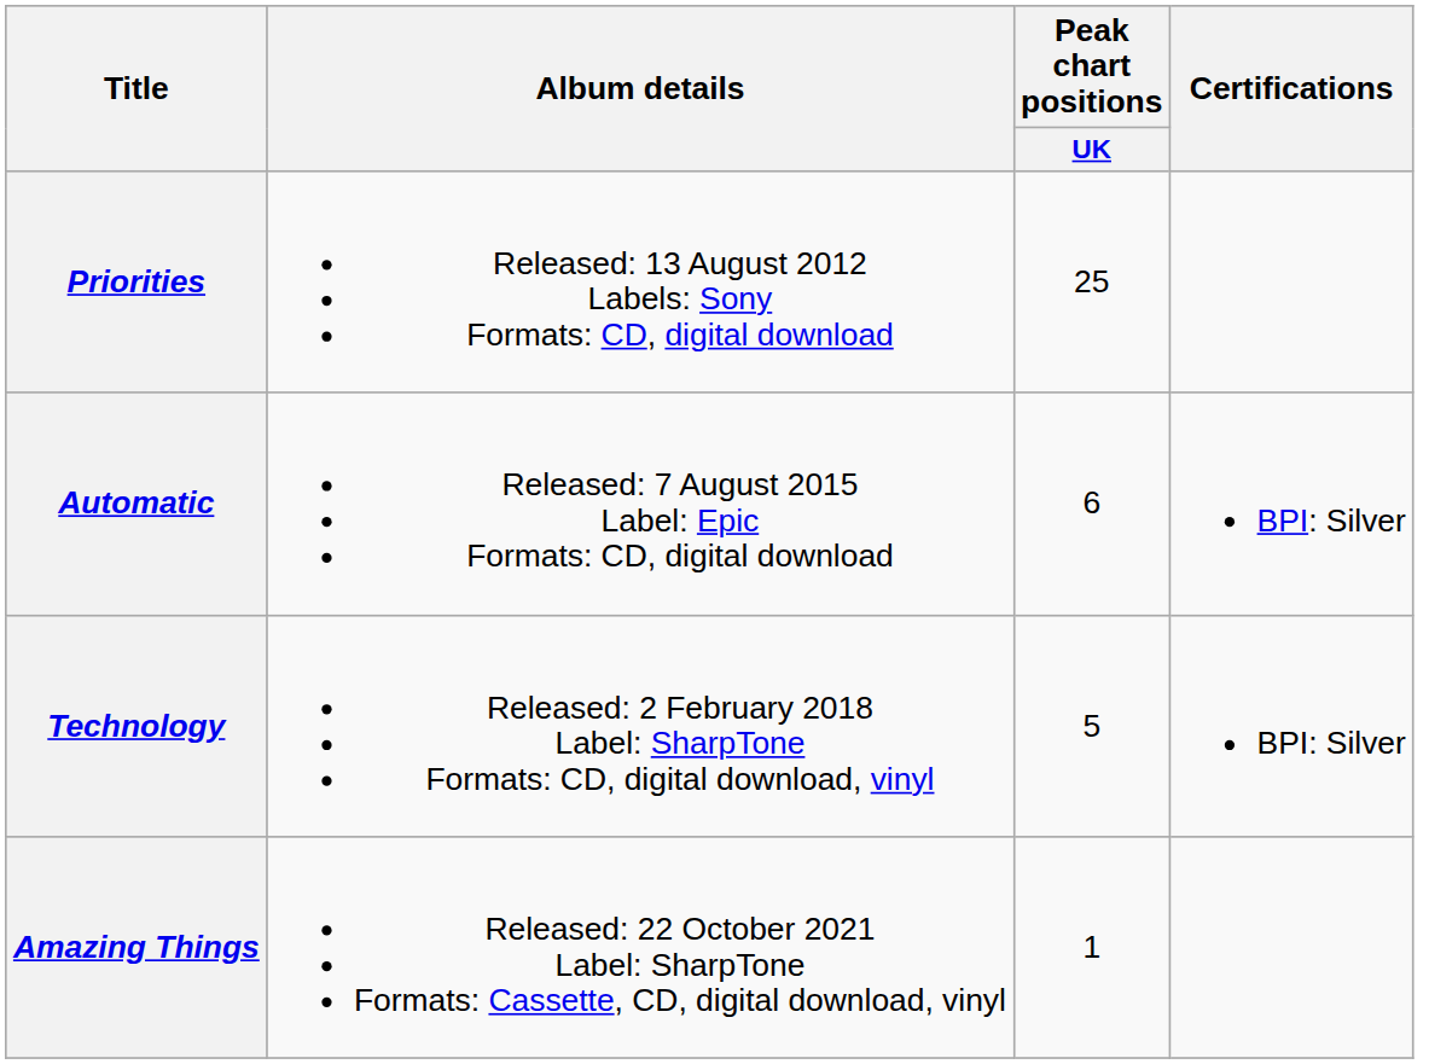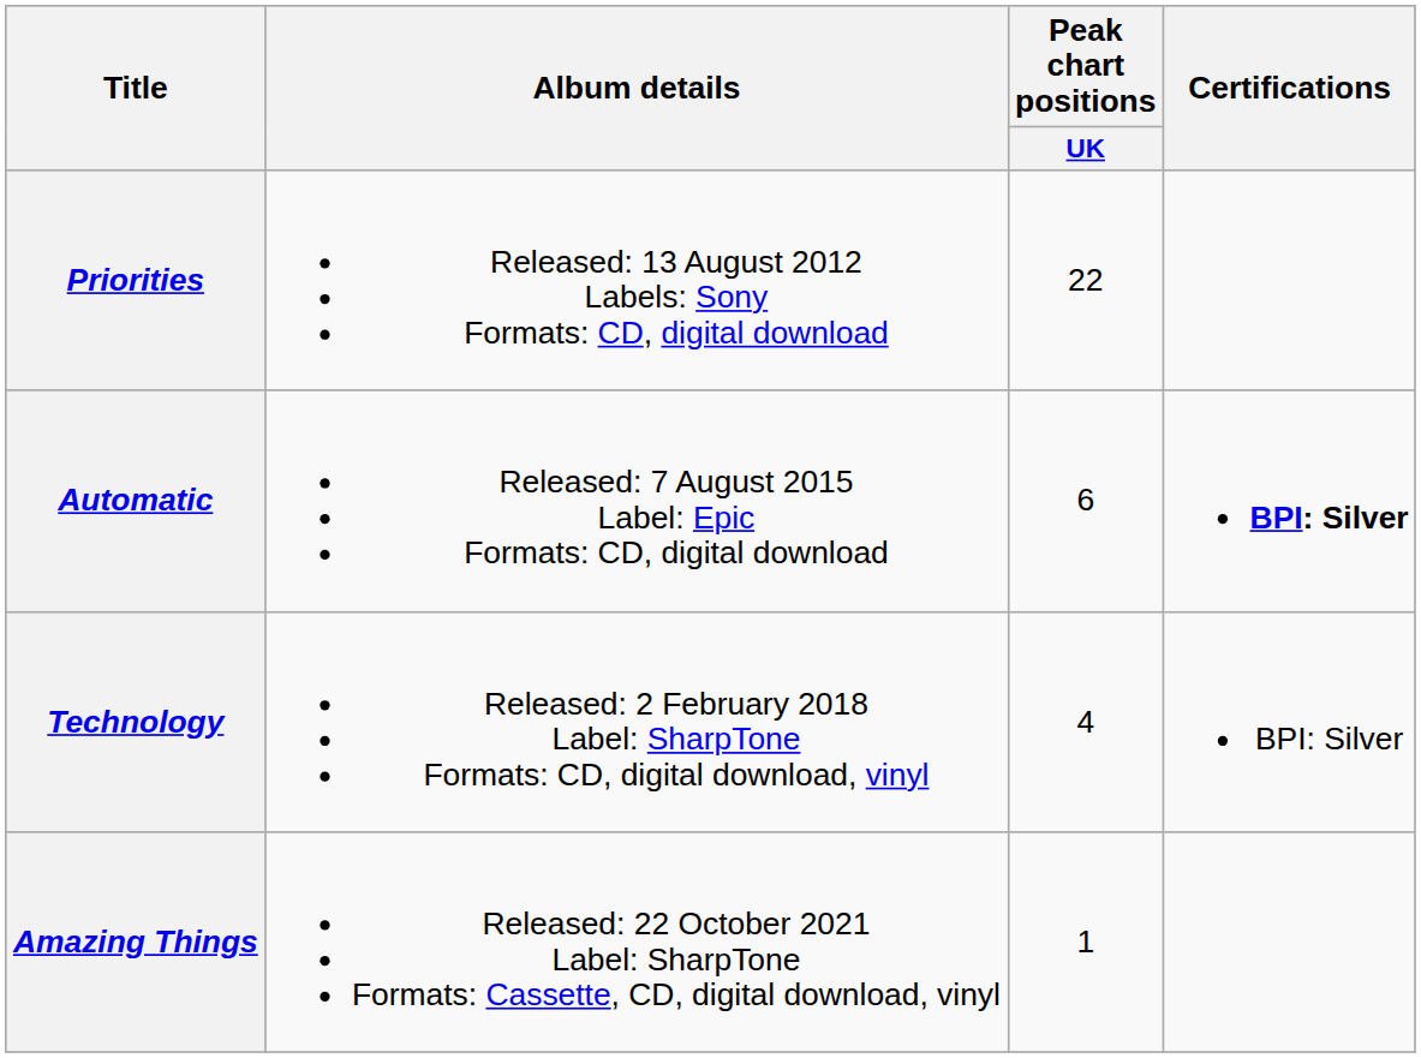 <table class="wikitable plainrowheaders" style="text-align:center;">
 <tr>
 <th scope="col" rowspan="2">Title</th>
 <th scope="col" rowspan="2">Album details</th>
 <th scope="col" colspan="1">Peak chart positions</th>
 <th scope="col" rowspan="2">Certifications</th>
 </tr>
 <tr>
 <th scope="col" style="width:3em;font-size:85%;"><a href='#'>UK</a><br></th>
 </tr>
 <tr>
 <th scope="row"><em><a href='#'>Priorities</a></em></th>
 <td><br><ul><li>Released: 13 August 2012</li><li>Labels: <a href='#'>Sony</a></li><li>Formats: <a href='#'>CD</a>, <a href='#'>digital download</a></li></ul></td>
-<td>25</td>
+<td>22</td>
 <td></td>
 </tr>
 <tr>
 <th scope="row"><em><a href='#'>Automatic</a></em></th>
 <td><br><ul><li>Released: 7 August 2015</li><li>Label: <a href='#'>Epic</a></li><li>Formats: CD, digital download</li></ul></td>
 <td>6</td>
-<td><br><ul><li><a href='#'>BPI</a>: Silver</li></ul></td>
+<td><strong><br><ul><li><a href='#'>BPI</a>: Silver</li></ul></strong></td>
 </tr>
 <tr>
 <th scope="row"><em><a href='#'>Technology</a></em></th>
 <td><br><ul><li>Released: 2 February 2018</li><li>Label: <a href='#'>SharpTone</a></li><li>Formats: CD, digital download, <a href='#'>vinyl</a></li></ul></td>
-<td>5</td>
+<td>4</td>
 <td><br><ul><li>BPI: Silver</li></ul></td>
 </tr>
 <tr>
 <th scope="row"><em><a href='#'>Amazing Things</a></em></th>
 <td><br><ul><li>Released: 22 October 2021</li><li>Label: SharpTone</li><li>Formats: <a href='#'>Cassette</a>, CD, digital download, vinyl</li></ul></td>
 <td>1</td>
 <td></td>
 </tr>
 </table>
